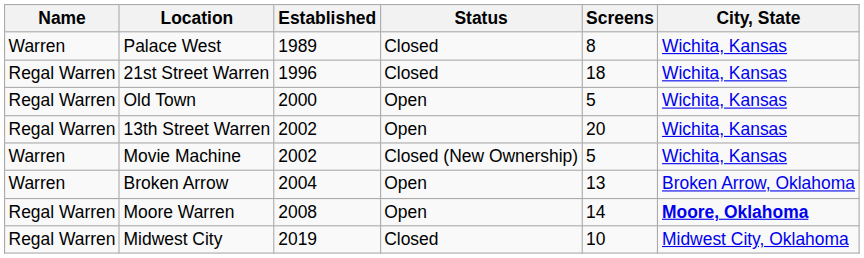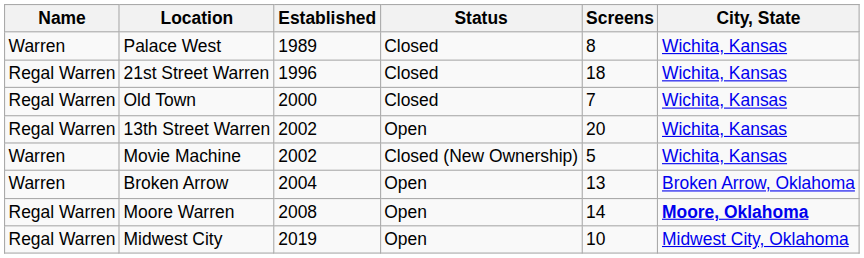 <table class="wikitable">
 <tr>
 <th>Name</th>
 <th>Location</th>
 <th>Established</th>
 <th>Status</th>
 <th>Screens</th>
 <th>City, State</th>
 </tr>
 <tr>
 <td>Warren</td>
 <td>Palace West</td>
 <td>1989</td>
 <td>Closed</td>
 <td>8</td>
 <td><a href='#'>Wichita, Kansas</a></td>
 </tr>
 <tr>
 <td>Regal Warren</td>
 <td>21st Street Warren</td>
 <td>1996</td>
 <td>Closed</td>
 <td>18</td>
 <td><a href='#'>Wichita, Kansas</a></td>
 </tr>
 <tr>
 <td>Regal Warren</td>
 <td>Old Town</td>
 <td>2000</td>
-<td>Open</td>
-<td>5</td>
+<td>Closed</td>
+<td>7</td>
 <td><a href='#'>Wichita, Kansas</a></td>
 </tr>
 <tr>
 <td>Regal Warren</td>
 <td>13th Street Warren</td>
 <td>2002</td>
 <td>Open</td>
 <td>20</td>
 <td><a href='#'>Wichita, Kansas</a></td>
 </tr>
 <tr>
 <td>Warren</td>
 <td>Movie Machine</td>
 <td>2002</td>
 <td>Closed (New Ownership)</td>
 <td>5</td>
 <td><a href='#'>Wichita, Kansas</a></td>
 </tr>
 <tr>
 <td>Warren</td>
 <td>Broken Arrow</td>
 <td>2004</td>
 <td>Open</td>
 <td>13</td>
 <td><a href='#'>Broken Arrow, Oklahoma</a></td>
 </tr>
 <tr>
 <td>Regal Warren</td>
 <td>Moore Warren</td>
 <td>2008</td>
 <td>Open</td>
 <td>14</td>
 <td><strong><a href='#'>Moore, Oklahoma</a></strong></td>
 </tr>
 <tr>
 <td>Regal Warren</td>
 <td>Midwest City</td>
 <td>2019</td>
-<td>Closed</td>
+<td>Open</td>
 <td>10</td>
 <td><a href='#'>Midwest City, Oklahoma</a></td>
 </tr>
 </table>
